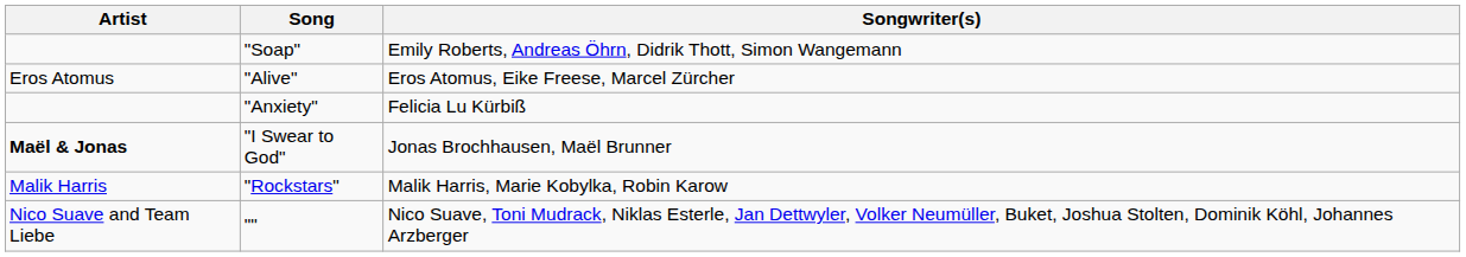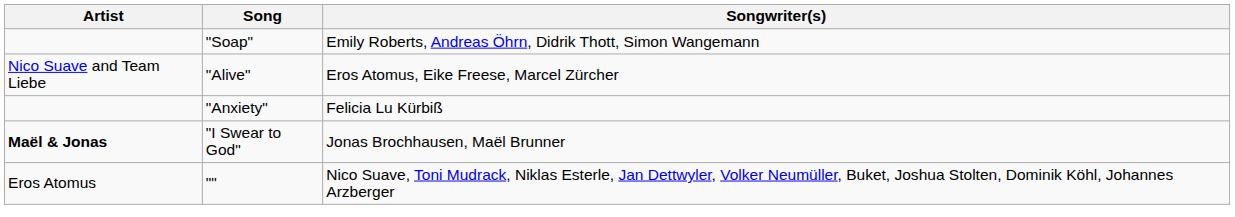 <table class="sortable wikitable" style="margin: 1em auto 1em auto;">
 <tr>
 <th>Artist</th>
 <th>Song</th>
 <th class="unsortable">Songwriter(s)</th>
 </tr>
 <tr>
 <td align="left"></td>
 <td align="left">"Soap"</td>
 <td align="left">Emily Roberts, <a href='#'>Andreas Öhrn</a>, Didrik Thott, Simon Wangemann</td>
 </tr>
 <tr>
-<td align="left">Eros Atomus</td>
+<td align="left"><a href='#'>Nico Suave</a> and Team Liebe</td>
 <td align="left">"Alive"</td>
 <td align="left">Eros Atomus, Eike Freese, Marcel Zürcher</td>
 </tr>
 <tr>
 <td align="left"></td>
 <td align="left">"Anxiety"</td>
 <td align="left">Felicia Lu Kürbiß</td>
 </tr>
 <tr>
 <td align="left"><strong>Maël & Jonas</strong></td>
 <td align="left">"I Swear to God"</td>
 <td align="left">Jonas Brochhausen, Maël Brunner</td>
 </tr>
 <tr>
-<td align="left"><a href='#'>Malik Harris</a></td>
-<td align="left">"<a href='#'>Rockstars</a>"</td>
-<td align="left">Malik Harris, Marie Kobylka, Robin Karow</td>
-</tr>
-<tr>
-<td align="left"><a href='#'>Nico Suave</a> and Team Liebe</td>
+<td align="left">Eros Atomus</td>
 <td align="left">""</td>
 <td align="left">Nico Suave, <a href='#'>Toni Mudrack</a>, Niklas Esterle, <a href='#'>Jan Dettwyler</a>, <a href='#'>Volker Neumüller</a>, Buket, Joshua Stolten, Dominik Köhl, Johannes Arzberger</td>
 </tr>
 </table>
